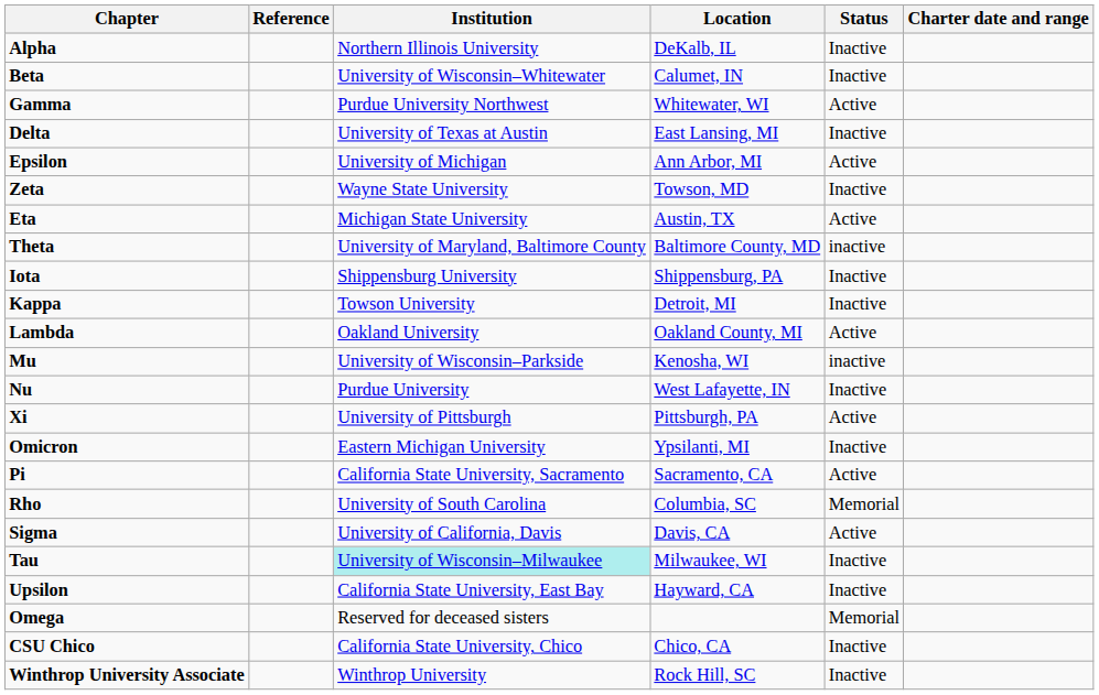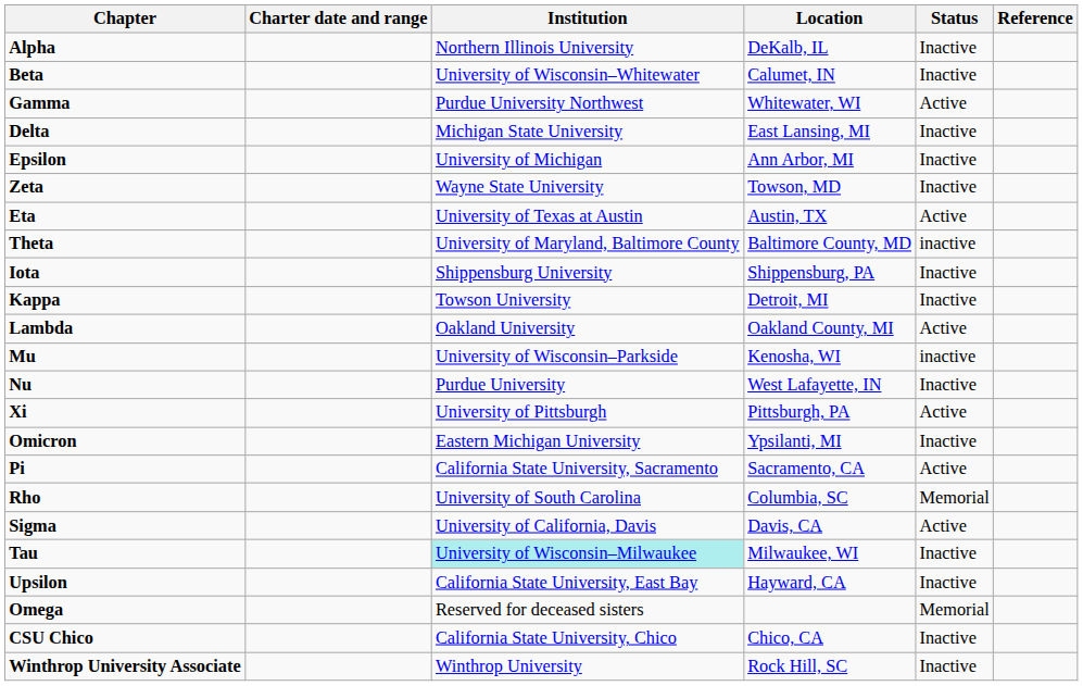 <table class="wikitable sortable">
 <tr>
 <th>Chapter</th>
-<th>Reference</th>
+<th>Charter date and range</th>
 <th>Institution</th>
 <th>Location</th>
 <th>Status</th>
-<th>Charter date and range</th>
+<th>Reference</th>
 </tr>
 <tr>
 <td><strong>Alpha</strong></td>
 <td></td>
 <td><a href='#'>Northern Illinois University</a></td>
 <td><a href='#'>DeKalb, IL</a></td>
 <td>Inactive</td>
 <td></td>
 </tr>
 <tr>
 <td><strong>Beta</strong></td>
 <td></td>
 <td><a href='#'>University of Wisconsin–Whitewater</a></td>
 <td><a href='#'>Calumet, IN</a></td>
 <td>Inactive</td>
 <td></td>
 </tr>
 <tr>
 <td><strong>Gamma</strong></td>
 <td></td>
 <td><a href='#'>Purdue University Northwest</a></td>
 <td><a href='#'>Whitewater, WI</a></td>
 <td>Active</td>
 <td></td>
 </tr>
 <tr>
 <td><strong>Delta</strong></td>
 <td></td>
-<td><a href='#'>University of Texas at Austin</a></td>
+<td><a href='#'>Michigan State University</a></td>
 <td><a href='#'>East Lansing, MI</a></td>
 <td>Inactive</td>
 <td></td>
 </tr>
 <tr>
 <td><strong>Epsilon</strong></td>
 <td></td>
 <td><a href='#'>University of Michigan</a></td>
 <td><a href='#'>Ann Arbor, MI</a></td>
-<td>Active</td>
+<td>Inactive</td>
 <td></td>
 </tr>
 <tr>
 <td><strong>Zeta</strong></td>
 <td></td>
 <td><a href='#'>Wayne State University</a></td>
 <td><a href='#'>Towson, MD</a></td>
 <td>Inactive</td>
 <td></td>
 </tr>
 <tr>
 <td><strong>Eta</strong></td>
 <td></td>
-<td><a href='#'>Michigan State University</a></td>
+<td><a href='#'>University of Texas at Austin</a></td>
 <td><a href='#'>Austin, TX</a></td>
 <td>Active</td>
 <td></td>
 </tr>
 <tr>
 <td><strong>Theta</strong></td>
 <td></td>
 <td><a href='#'>University of Maryland, Baltimore County</a></td>
 <td><a href='#'>Baltimore County, MD</a></td>
 <td>inactive</td>
 <td></td>
 </tr>
 <tr>
 <td><strong>Iota</strong></td>
 <td></td>
 <td><a href='#'>Shippensburg University</a></td>
 <td><a href='#'>Shippensburg, PA</a></td>
 <td>Inactive</td>
 <td></td>
 </tr>
 <tr>
 <td><strong>Kappa</strong></td>
 <td></td>
 <td><a href='#'>Towson University</a></td>
 <td><a href='#'>Detroit, MI</a></td>
 <td>Inactive</td>
 <td></td>
 </tr>
 <tr>
 <td><strong>Lambda</strong></td>
 <td></td>
 <td><a href='#'>Oakland University</a></td>
 <td><a href='#'>Oakland County, MI</a></td>
 <td>Active</td>
 <td></td>
 </tr>
 <tr>
 <td><strong>Mu</strong></td>
 <td></td>
 <td><a href='#'>University of Wisconsin–Parkside</a></td>
 <td><a href='#'>Kenosha, WI</a></td>
 <td>inactive</td>
 <td></td>
 </tr>
 <tr>
 <td><strong>Nu</strong></td>
 <td></td>
 <td><a href='#'>Purdue University</a></td>
 <td><a href='#'>West Lafayette, IN</a></td>
 <td>Inactive</td>
 <td></td>
 </tr>
 <tr>
 <td><strong>Xi</strong></td>
 <td></td>
 <td><a href='#'>University of Pittsburgh</a></td>
 <td><a href='#'>Pittsburgh, PA</a></td>
 <td>Active</td>
 <td></td>
 </tr>
 <tr>
 <td><strong>Omicron</strong></td>
 <td></td>
 <td><a href='#'>Eastern Michigan University</a></td>
 <td><a href='#'>Ypsilanti, MI</a></td>
 <td>Inactive</td>
 <td></td>
 </tr>
 <tr>
 <td><strong>Pi</strong></td>
 <td></td>
 <td><a href='#'>California State University, Sacramento</a></td>
 <td><a href='#'>Sacramento, CA</a></td>
 <td>Active</td>
 <td></td>
 </tr>
 <tr>
 <td><strong>Rho</strong></td>
 <td></td>
 <td><a href='#'>University of South Carolina</a></td>
 <td><a href='#'>Columbia, SC</a></td>
 <td>Memorial</td>
 <td></td>
 </tr>
 <tr>
 <td><strong>Sigma</strong></td>
 <td></td>
 <td><a href='#'>University of California, Davis</a></td>
 <td><a href='#'>Davis, CA</a></td>
 <td>Active</td>
 <td></td>
 </tr>
 <tr>
 <td><strong>Tau</strong></td>
 <td></td>
 <td style="background: paleturquoise;"><a href='#'>University of Wisconsin–Milwaukee</a></td>
 <td><a href='#'>Milwaukee, WI</a></td>
 <td>Inactive</td>
 <td></td>
 </tr>
 <tr>
 <td><strong>Upsilon</strong></td>
 <td></td>
 <td><a href='#'>California State University, East Bay</a></td>
 <td><a href='#'>Hayward, CA</a></td>
 <td>Inactive</td>
 <td></td>
 </tr>
 <tr>
 <td><strong>Omega</strong></td>
 <td></td>
 <td>Reserved for deceased sisters</td>
 <td></td>
 <td>Memorial</td>
 <td></td>
 </tr>
 <tr>
 <td><strong>CSU Chico</strong></td>
 <td></td>
 <td><a href='#'>California State University, Chico</a></td>
 <td><a href='#'>Chico, CA</a></td>
 <td>Inactive</td>
 <td></td>
 </tr>
 <tr>
 <td><strong>Winthrop University Associate</strong></td>
 <td></td>
 <td><a href='#'>Winthrop University</a></td>
 <td><a href='#'>Rock Hill, SC</a></td>
 <td>Inactive</td>
 <td></td>
 </tr>
 </table>
